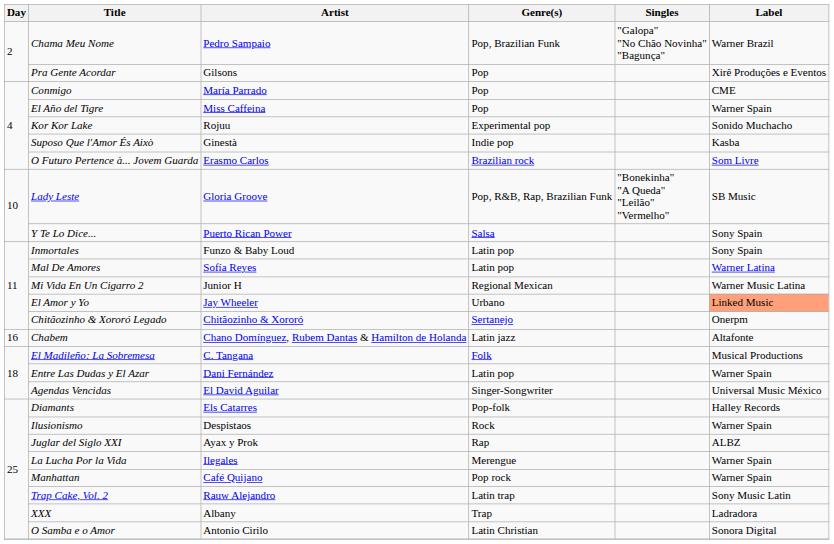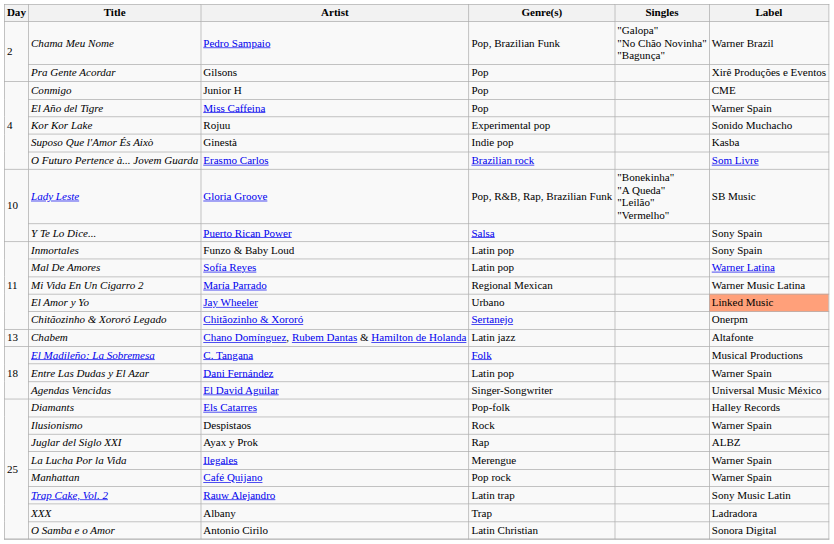 <table class="wikitable sortable" style="text-align: left;">
 <tr>
 <th>Day</th>
 <th>Title</th>
 <th>Artist</th>
 <th>Genre(s)</th>
 <th>Singles</th>
 <th>Label</th>
 </tr>
 <tr>
 <td rowspan="2">2</td>
 <td><em>Chama Meu Nome</em></td>
 <td><a href='#'>Pedro Sampaio</a></td>
 <td>Pop, Brazilian Funk</td>
 <td>"Galopa"<br>"No Chão Novinha"<br>"Bagunça"</td>
 <td>Warner Brazil</td>
 </tr>
 <tr>
 <td><em>Pra Gente Acordar</em></td>
 <td>Gilsons</td>
 <td>Pop</td>
 <td></td>
 <td>Xirê Produções e Eventos</td>
 </tr>
 <tr>
 <td rowspan="5">4</td>
 <td><em>Conmigo</em></td>
-<td><a href='#'>María Parrado</a></td>
+<td>Junior H</td>
 <td>Pop</td>
 <td></td>
 <td>CME</td>
 </tr>
 <tr>
 <td><em>El Año del Tigre</em></td>
 <td><a href='#'>Miss Caffeina</a></td>
 <td>Pop</td>
 <td></td>
 <td>Warner Spain</td>
 </tr>
 <tr>
 <td><em>Kor Kor Lake</em></td>
 <td>Rojuu</td>
 <td>Experimental pop</td>
 <td></td>
 <td>Sonido Muchacho</td>
 </tr>
 <tr>
 <td><em>Suposo Que l'Amor És Això</em></td>
 <td>Ginestà</td>
 <td>Indie pop</td>
 <td></td>
 <td>Kasba</td>
 </tr>
 <tr>
 <td><em>O Futuro Pertence à... Jovem Guarda</em></td>
 <td><a href='#'>Erasmo Carlos</a></td>
 <td><a href='#'>Brazilian rock</a></td>
 <td></td>
 <td><a href='#'>Som Livre</a></td>
 </tr>
 <tr>
 <td rowspan="2">10</td>
 <td><em><a href='#'>Lady Leste</a></em></td>
 <td><a href='#'>Gloria Groove</a></td>
 <td>Pop, R&B, Rap, Brazilian Funk</td>
 <td>"Bonekinha"<br>"A Queda"<br>"Leilão"<br>"Vermelho"</td>
 <td>SB Music</td>
 </tr>
 <tr>
 <td><em>Y Te Lo Dice...</em></td>
 <td><a href='#'>Puerto Rican Power</a></td>
 <td><a href='#'>Salsa</a></td>
 <td></td>
 <td>Sony Spain</td>
 </tr>
 <tr>
 <td rowspan="5">11</td>
 <td><em>Inmortales</em></td>
 <td>Funzo & Baby Loud</td>
 <td>Latin pop</td>
 <td></td>
 <td>Sony Spain</td>
 </tr>
 <tr>
 <td><em>Mal De Amores</em></td>
 <td><a href='#'>Sofía Reyes</a></td>
 <td>Latin pop</td>
 <td></td>
 <td><a href='#'>Warner Latina</a></td>
 </tr>
 <tr>
 <td><em>Mi Vida En Un Cigarro 2</em></td>
-<td>Junior H</td>
+<td><a href='#'>María Parrado</a></td>
 <td>Regional Mexican</td>
 <td></td>
 <td>Warner Music Latina</td>
 </tr>
 <tr>
 <td><em>El Amor y Yo</em></td>
 <td><a href='#'>Jay Wheeler</a></td>
 <td>Urbano</td>
 <td></td>
 <td style="background: lightsalmon;">Linked Music</td>
 </tr>
 <tr>
 <td><em>Chitãozinho & Xororó Legado</em></td>
 <td><a href='#'>Chitãozinho & Xororó</a></td>
 <td><a href='#'>Sertanejo</a></td>
 <td></td>
 <td>Onerpm</td>
 </tr>
 <tr>
-<td>16</td>
+<td>13</td>
 <td><em>Chabem</em></td>
 <td><a href='#'>Chano Domínguez</a>, <a href='#'>Rubem Dantas</a> & <a href='#'>Hamilton de Holanda</a></td>
 <td>Latin jazz</td>
 <td></td>
 <td>Altafonte</td>
 </tr>
 <tr>
 <td rowspan="3">18</td>
 <td><a href='#'><em>El Madileño: La Sobremesa</em></a></td>
 <td><a href='#'>C. Tangana</a></td>
 <td><a href='#'>Folk</a></td>
 <td></td>
 <td>Musical Productions</td>
 </tr>
 <tr>
 <td><em>Entre Las Dudas y El Azar</em></td>
 <td><a href='#'>Dani Fernández</a></td>
 <td>Latin pop</td>
 <td></td>
 <td>Warner Spain</td>
 </tr>
 <tr>
 <td><em>Agendas Vencidas</em></td>
 <td><a href='#'>El David Aguilar</a></td>
 <td>Singer-Songwriter</td>
 <td></td>
 <td>Universal Music México</td>
 </tr>
 <tr>
 <td rowspan="8">25</td>
 <td><em>Diamants</em></td>
 <td><a href='#'>Els Catarres</a></td>
 <td>Pop-folk</td>
 <td></td>
 <td>Halley Records</td>
 </tr>
 <tr>
 <td><em>Ilusionismo</em></td>
 <td>Despistaos</td>
 <td>Rock</td>
 <td></td>
 <td>Warner Spain</td>
 </tr>
 <tr>
 <td><em>Juglar del Siglo XXI</em></td>
 <td>Ayax y Prok</td>
 <td>Rap</td>
 <td></td>
 <td>ALBZ</td>
 </tr>
 <tr>
 <td><em>La Lucha Por la Vida</em></td>
 <td><a href='#'>Ilegales</a></td>
 <td>Merengue</td>
 <td></td>
 <td>Warner Spain</td>
 </tr>
 <tr>
 <td><em>Manhattan</em></td>
 <td><a href='#'>Café Quijano</a></td>
 <td>Pop rock</td>
 <td></td>
 <td>Warner Spain</td>
 </tr>
 <tr>
 <td><em><a href='#'>Trap Cake, Vol. 2</a></em></td>
 <td><a href='#'>Rauw Alejandro</a></td>
 <td>Latin trap</td>
 <td></td>
 <td>Sony Music Latin</td>
 </tr>
 <tr>
 <td><em>XXX</em></td>
 <td>Albany</td>
 <td>Trap</td>
 <td></td>
 <td>Ladradora</td>
 </tr>
 <tr>
 <td><em>O Samba e o Amor</em></td>
 <td>Antonio Cirilo</td>
 <td>Latin Christian</td>
 <td></td>
 <td>Sonora Digital</td>
 </tr>
 <tr>
 </tr>
 </table>
